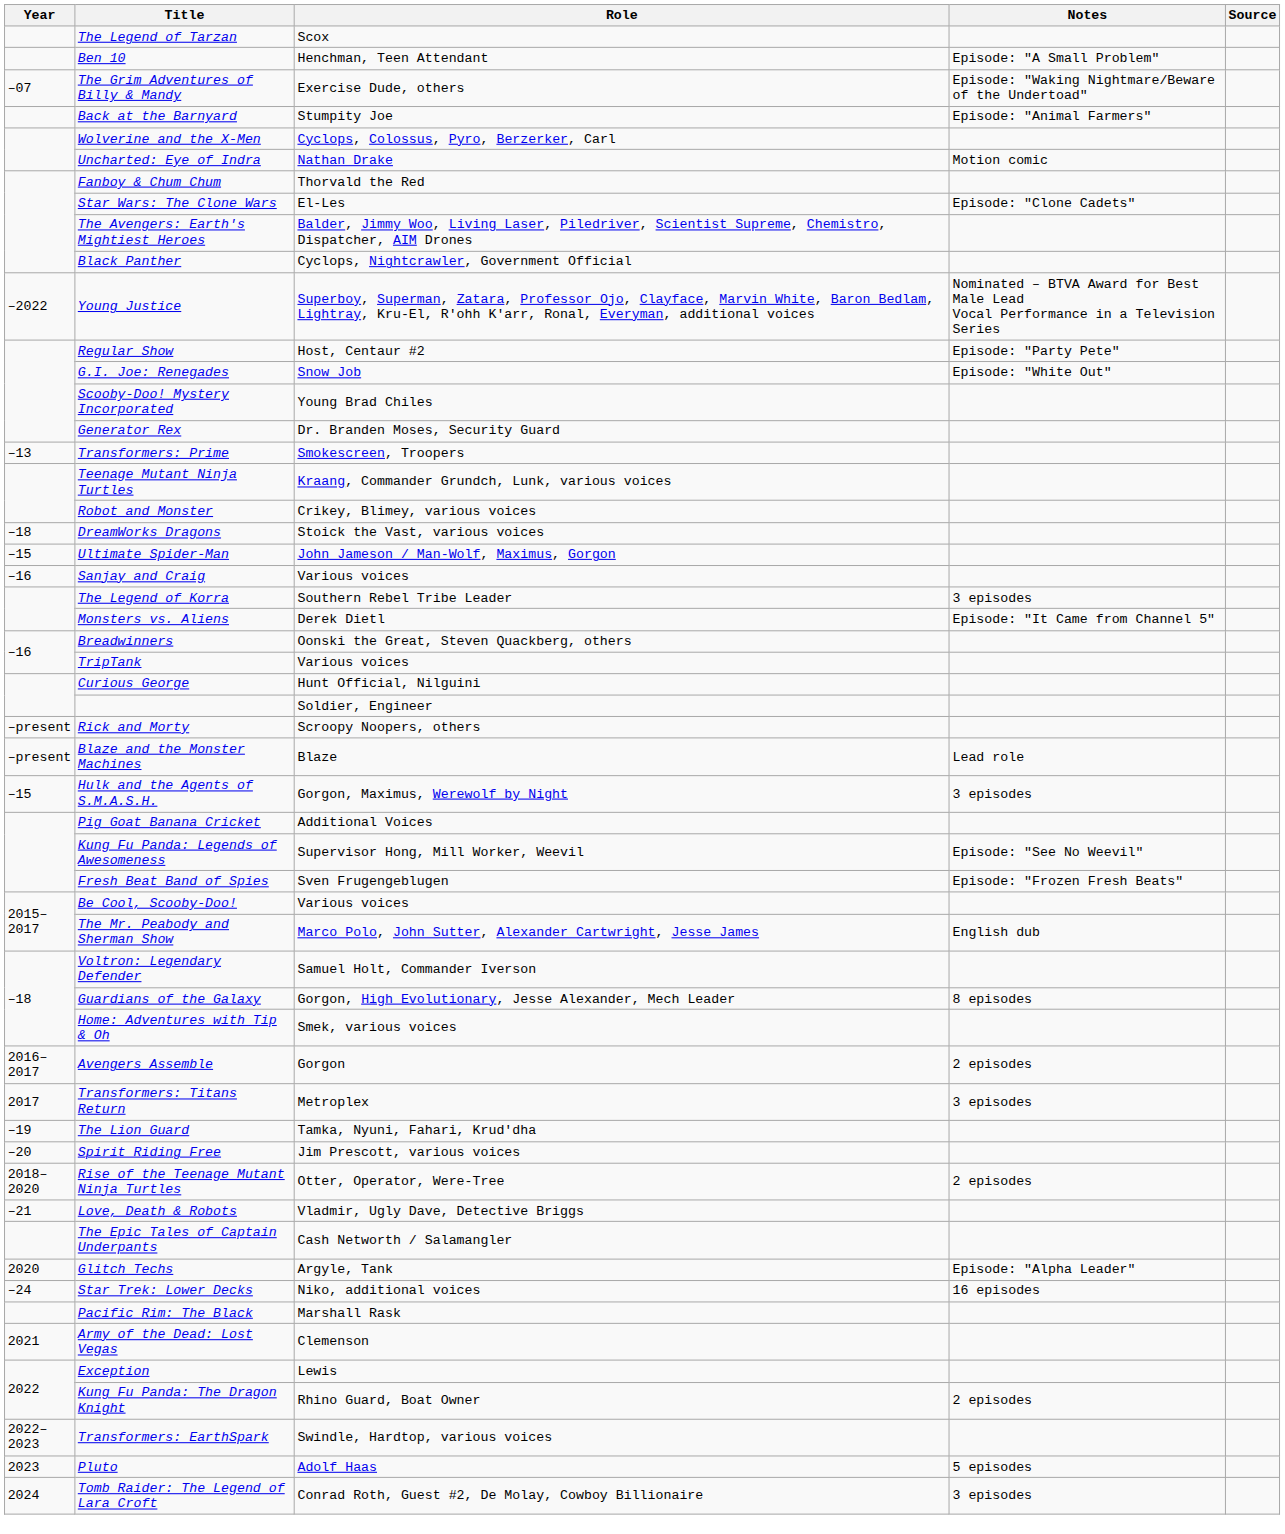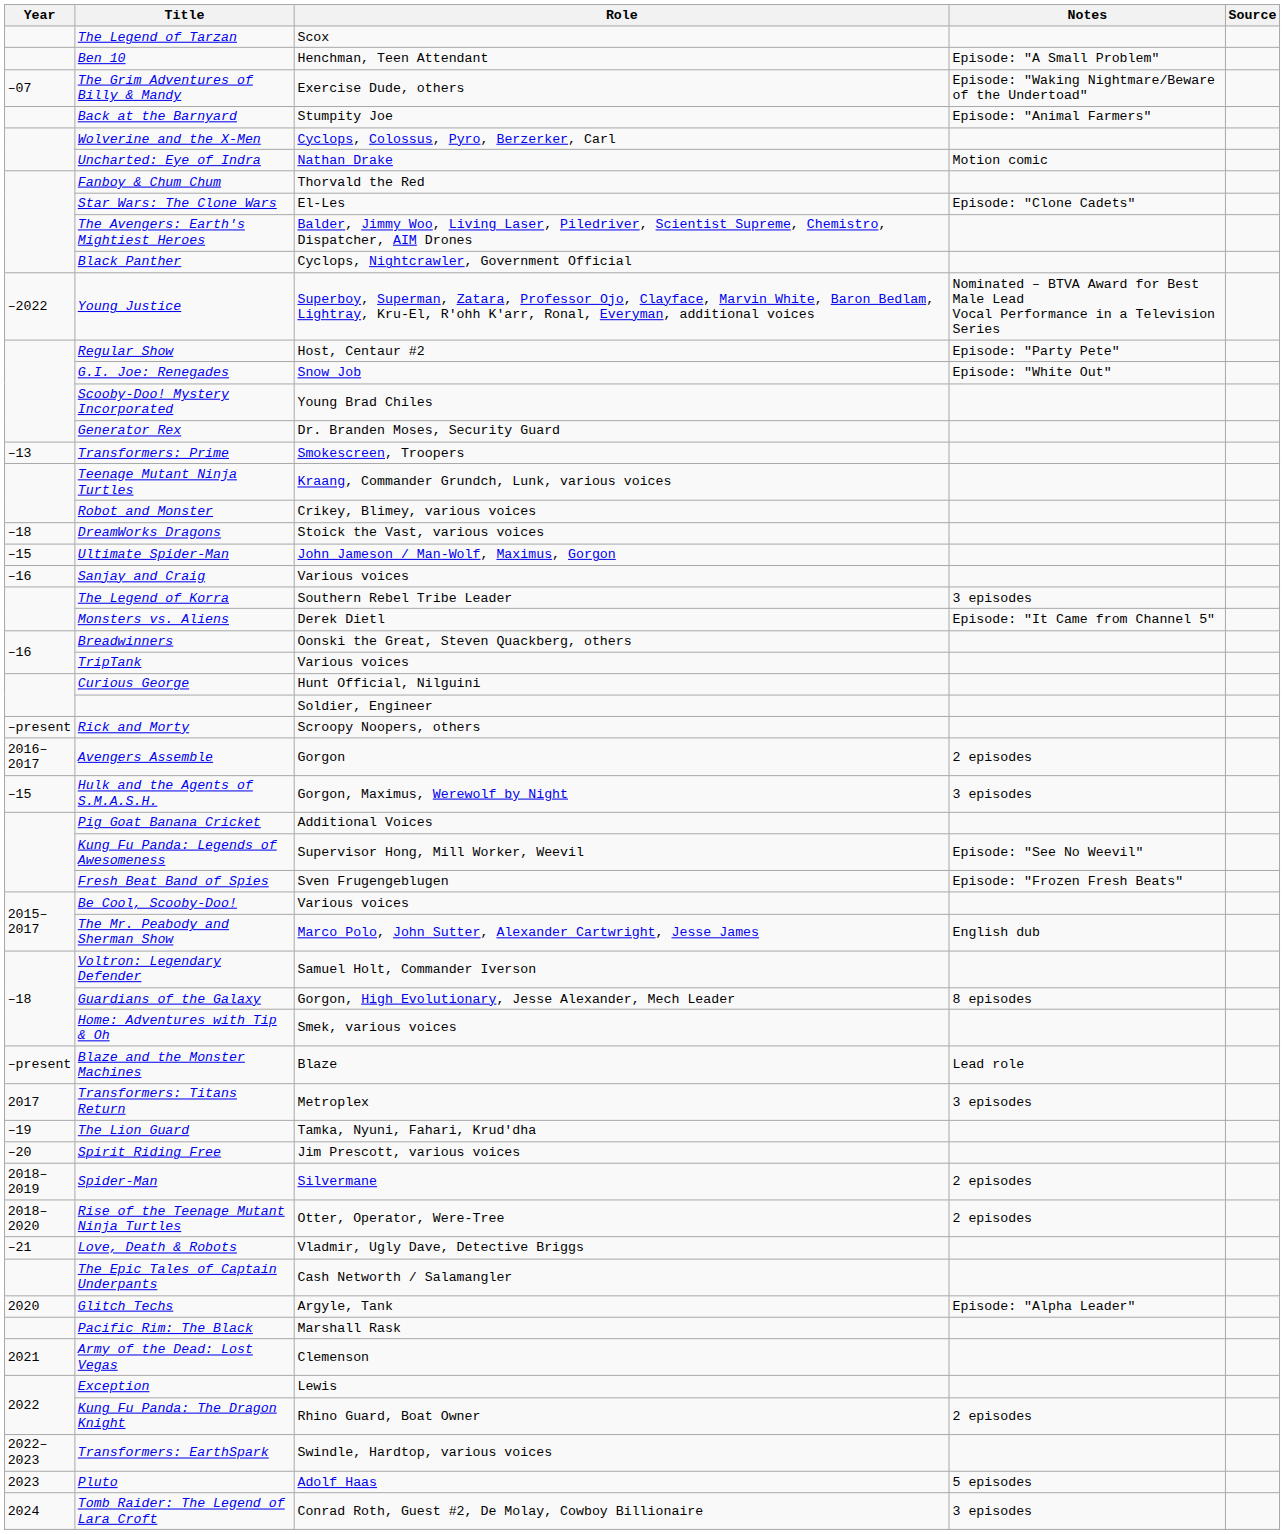 <table class="wikitable sortable">
 <tr>
 <th>Year</th>
 <th>Title</th>
 <th>Role</th>
 <th class="unsortable">Notes</th>
 <th class="unsortable">Source</th>
 </tr>
 <tr>
 <td></td>
 <td><em><a href='#'>The Legend of Tarzan</a></em></td>
 <td>Scox</td>
 <td> </td>
 <td> </td>
 </tr>
 <tr>
 <td></td>
 <td><em><a href='#'>Ben 10</a></em></td>
 <td>Henchman, Teen Attendant</td>
 <td>Episode: "A Small Problem"</td>
 <td></td>
 </tr>
 <tr>
 <td>–07</td>
 <td><em><a href='#'>The Grim Adventures of Billy & Mandy</a></em></td>
 <td>Exercise Dude, others</td>
 <td>Episode: "Waking Nightmare/Beware of the Undertoad"</td>
 <td> </td>
 </tr>
 <tr>
 <td></td>
 <td><em><a href='#'>Back at the Barnyard</a></em></td>
 <td>Stumpity Joe</td>
 <td>Episode: "Animal Farmers"</td>
 <td></td>
 </tr>
 <tr>
 <td rowspan="2"></td>
 <td><em><a href='#'>Wolverine and the X-Men</a></em></td>
 <td><a href='#'>Cyclops</a>, <a href='#'>Colossus</a>, <a href='#'>Pyro</a>, <a href='#'>Berzerker</a>, Carl</td>
 <td> </td>
 <td></td>
 </tr>
 <tr>
 <td><em><a href='#'>Uncharted: Eye of Indra</a></em></td>
 <td><a href='#'>Nathan Drake</a></td>
 <td>Motion comic</td>
 <td></td>
 </tr>
 <tr>
 <td rowspan="4"></td>
 <td><em><a href='#'>Fanboy & Chum Chum</a></em></td>
 <td>Thorvald the Red</td>
 <td></td>
 <td> </td>
 </tr>
 <tr>
 <td><em><a href='#'>Star Wars: The Clone Wars</a></em></td>
 <td>El-Les</td>
 <td>Episode: "Clone Cadets"</td>
 <td></td>
 </tr>
 <tr>
 <td><em><a href='#'>The Avengers: Earth's Mightiest Heroes</a></em></td>
 <td><a href='#'>Balder</a>, <a href='#'>Jimmy Woo</a>, <a href='#'>Living Laser</a>, <a href='#'>Piledriver</a>, <a href='#'>Scientist Supreme</a>, <a href='#'>Chemistro</a>, Dispatcher, <a href='#'>AIM</a> Drones</td>
 <td> </td>
 <td></td>
 </tr>
 <tr>
 <td><em><a href='#'>Black Panther</a></em></td>
 <td>Cyclops, <a href='#'>Nightcrawler</a>, Government Official</td>
 <td> </td>
 <td></td>
 </tr>
 <tr>
 <td>–2022</td>
 <td><em><a href='#'>Young Justice</a></em></td>
 <td><a href='#'>Superboy</a>, <a href='#'>Superman</a>, <a href='#'>Zatara</a>, <a href='#'>Professor Ojo</a>, <a href='#'>Clayface</a>, <a href='#'>Marvin White</a>, <a href='#'>Baron Bedlam</a>, <a href='#'>Lightray</a>, Kru-El, R'ohh K'arr, Ronal, <a href='#'>Everyman</a>, additional voices</td>
 <td>Nominated – BTVA Award for Best Male Lead<br>Vocal Performance in a Television Series</td>
 <td></td>
 </tr>
 <tr>
 <td rowspan="4"></td>
 <td><em><a href='#'>Regular Show</a></em></td>
 <td>Host, Centaur #2</td>
 <td>Episode: "Party Pete"</td>
 <td></td>
 </tr>
 <tr>
 <td><em><a href='#'>G.I. Joe: Renegades</a></em></td>
 <td><a href='#'>Snow Job</a></td>
 <td>Episode: "White Out"</td>
 <td></td>
 </tr>
 <tr>
 <td><em><a href='#'>Scooby-Doo! Mystery Incorporated</a></em></td>
 <td>Young Brad Chiles</td>
 <td></td>
 <td></td>
 </tr>
 <tr>
 <td><em><a href='#'>Generator Rex</a></em></td>
 <td>Dr. Branden Moses, Security Guard</td>
 <td></td>
 <td> </td>
 </tr>
 <tr>
 <td>–13</td>
 <td><em><a href='#'>Transformers: Prime</a></em></td>
 <td><a href='#'>Smokescreen</a>, Troopers</td>
 <td></td>
 <td></td>
 </tr>
 <tr>
 <td rowspan="2"></td>
 <td><em><a href='#'>Teenage Mutant Ninja Turtles</a></em></td>
 <td><a href='#'>Kraang</a>, Commander Grundch, Lunk, various voices</td>
 <td> </td>
 <td></td>
 </tr>
 <tr>
 <td><em><a href='#'>Robot and Monster</a></em></td>
 <td>Crikey, Blimey, various voices</td>
 <td> </td>
 <td></td>
 </tr>
 <tr>
 <td>–18</td>
 <td><em><a href='#'>DreamWorks Dragons</a></em></td>
 <td>Stoick the Vast, various voices</td>
 <td> </td>
 <td></td>
 </tr>
 <tr>
 <td>–15</td>
 <td><em><a href='#'>Ultimate Spider-Man</a></em></td>
 <td><a href='#'>John Jameson / Man-Wolf</a>, <a href='#'>Maximus</a>, <a href='#'>Gorgon</a></td>
 <td> </td>
 <td></td>
 </tr>
 <tr>
 <td>–16</td>
 <td><em><a href='#'>Sanjay and Craig</a></em></td>
 <td>Various voices</td>
 <td> </td>
 <td></td>
 </tr>
 <tr>
 <td rowspan="2"></td>
 <td><em><a href='#'>The Legend of Korra</a></em></td>
 <td>Southern Rebel Tribe Leader</td>
 <td>3 episodes</td>
 <td></td>
 </tr>
 <tr>
 <td><em><a href='#'>Monsters vs. Aliens</a></em></td>
 <td>Derek Dietl</td>
 <td>Episode: "It Came from Channel 5"</td>
 <td></td>
 </tr>
 <tr>
 <td rowspan="2">–16</td>
 <td><em><a href='#'>Breadwinners</a></em></td>
 <td>Oonski the Great, Steven Quackberg, others</td>
 <td> </td>
 <td></td>
 </tr>
 <tr>
 <td><em><a href='#'>TripTank</a></em></td>
 <td>Various voices</td>
 <td></td>
 <td></td>
 </tr>
 <tr>
 <td rowspan="2"></td>
 <td><em><a href='#'>Curious George</a></em></td>
 <td>Hunt Official, Nilguini</td>
 <td></td>
 <td> </td>
 </tr>
 <tr>
 <td></td>
 <td>Soldier, Engineer</td>
 <td></td>
 <td></td>
 </tr>
 <tr>
 <td>–present</td>
 <td><em><a href='#'>Rick and Morty</a></em></td>
 <td>Scroopy Noopers, others</td>
 <td></td>
 <td></td>
 </tr>
 <tr>
-<td>–present</td>
-<td><em><a href='#'>Blaze and the Monster Machines</a></em></td>
-<td>Blaze</td>
-<td>Lead role</td>
+<td>2016–2017</td>
+<td><em><a href='#'>Avengers Assemble</a></em></td>
+<td>Gorgon</td>
+<td>2 episodes</td>
 <td></td>
 </tr>
 <tr>
 <td>–15</td>
 <td><em><a href='#'>Hulk and the Agents of S.M.A.S.H.</a></em></td>
 <td>Gorgon, Maximus, <a href='#'>Werewolf by Night</a></td>
 <td>3 episodes</td>
 <td></td>
 </tr>
 <tr>
 <td rowspan="3"></td>
 <td><em><a href='#'>Pig Goat Banana Cricket</a></em></td>
 <td>Additional Voices</td>
 <td> </td>
 <td></td>
 </tr>
 <tr>
 <td><em><a href='#'>Kung Fu Panda: Legends of Awesomeness</a></em></td>
 <td>Supervisor Hong, Mill Worker, Weevil</td>
 <td>Episode: "See No Weevil"</td>
 <td></td>
 </tr>
 <tr>
 <td><em><a href='#'>Fresh Beat Band of Spies</a></em></td>
 <td>Sven Frugengeblugen</td>
 <td>Episode: "Frozen Fresh Beats"</td>
 <td></td>
 </tr>
 <tr>
 <td rowspan="2">2015–2017</td>
 <td><em><a href='#'>Be Cool, Scooby-Doo!</a></em></td>
 <td>Various voices</td>
 <td></td>
 <td></td>
 </tr>
 <tr>
 <td><em><a href='#'>The Mr. Peabody and Sherman Show</a></em></td>
 <td><a href='#'>Marco Polo</a>, <a href='#'>John Sutter</a>, <a href='#'>Alexander Cartwright</a>, <a href='#'>Jesse James</a></td>
 <td>English dub</td>
 <td></td>
 </tr>
 <tr>
 <td rowspan="3">–18</td>
 <td><em><a href='#'>Voltron: Legendary Defender</a></em></td>
 <td>Samuel Holt, Commander Iverson</td>
 <td> </td>
 <td></td>
 </tr>
 <tr>
 <td><em><a href='#'>Guardians of the Galaxy</a></em></td>
 <td>Gorgon, <a href='#'>High Evolutionary</a>, Jesse Alexander, Mech Leader</td>
 <td>8 episodes</td>
 <td></td>
 </tr>
 <tr>
 <td><em><a href='#'>Home: Adventures with Tip & Oh</a></em></td>
 <td>Smek, various voices</td>
 <td> </td>
 <td></td>
 </tr>
 <tr>
-<td>2016–2017</td>
-<td><em><a href='#'>Avengers Assemble</a></em></td>
-<td>Gorgon</td>
-<td>2 episodes</td>
+<td>–present</td>
+<td><em><a href='#'>Blaze and the Monster Machines</a></em></td>
+<td>Blaze</td>
+<td>Lead role</td>
 <td></td>
 </tr>
 <tr>
 <td>2017</td>
 <td><em><a href='#'>Transformers: Titans Return</a></em></td>
 <td>Metroplex</td>
 <td>3 episodes</td>
 <td></td>
 </tr>
 <tr>
 <td>–19</td>
 <td><em><a href='#'>The Lion Guard</a></em></td>
 <td>Tamka, Nyuni, Fahari, Krud'dha</td>
 <td></td>
 <td></td>
 </tr>
 <tr>
 <td>–20</td>
 <td><em><a href='#'>Spirit Riding Free</a></em></td>
 <td>Jim Prescott, various voices</td>
 <td></td>
+<td></td>
+</tr>
+<tr>
+<td>2018–2019</td>
+<td><em><a href='#'>Spider-Man</a></em></td>
+<td><a href='#'>Silvermane</a></td>
+<td>2 episodes</td>
 <td></td>
 </tr>
 <tr>
 <td>2018–2020</td>
 <td><em><a href='#'>Rise of the Teenage Mutant Ninja Turtles</a></em></td>
 <td>Otter, Operator, Were-Tree</td>
 <td>2 episodes</td>
 <td></td>
 </tr>
 <tr>
 <td>–21</td>
 <td><em><a href='#'>Love, Death & Robots</a></em></td>
 <td>Vladmir, Ugly Dave, Detective Briggs</td>
 <td></td>
 <td></td>
 </tr>
 <tr>
 <td></td>
 <td><em><a href='#'>The Epic Tales of Captain Underpants</a></em></td>
 <td>Cash Networth / Salamangler</td>
 <td></td>
 <td></td>
 </tr>
 <tr>
 <td>2020</td>
 <td><em><a href='#'>Glitch Techs</a></em></td>
 <td>Argyle, Tank</td>
 <td>Episode: "Alpha Leader"</td>
-<td></td>
-</tr>
-<tr>
-<td>–24</td>
-<td><em><a href='#'>Star Trek: Lower Decks</a></em></td>
-<td>Niko, additional voices</td>
-<td>16 episodes</td>
 <td></td>
 </tr>
 <tr>
 <td></td>
 <td><em><a href='#'>Pacific Rim: The Black</a></em></td>
 <td>Marshall Rask</td>
 <td></td>
 <td></td>
 </tr>
 <tr>
 <td>2021</td>
 <td><em><a href='#'>Army of the Dead: Lost Vegas</a></em></td>
 <td>Clemenson</td>
 <td></td>
 <td></td>
 </tr>
 <tr>
 <td rowspan="2">2022</td>
 <td><em><a href='#'>Exception</a></em></td>
 <td>Lewis</td>
 <td></td>
 <td></td>
 </tr>
 <tr>
 <td><em><a href='#'>Kung Fu Panda: The Dragon Knight</a></em></td>
 <td>Rhino Guard, Boat Owner</td>
 <td>2 episodes</td>
 <td></td>
 </tr>
 <tr>
 <td>2022–2023</td>
 <td><em><a href='#'>Transformers: EarthSpark</a></em></td>
 <td>Swindle, Hardtop, various voices</td>
 <td></td>
 <td></td>
 </tr>
 <tr>
 <td>2023</td>
 <td><em><a href='#'>Pluto</a></em></td>
 <td><a href='#'>Adolf Haas</a></td>
 <td>5 episodes</td>
 <td></td>
 </tr>
 <tr>
 <td>2024</td>
 <td><em><a href='#'>Tomb Raider: The Legend of Lara Croft</a></em></td>
 <td>Conrad Roth, Guest #2, De Molay, Cowboy Billionaire</td>
 <td>3 episodes</td>
 <td></td>
 </tr>
 </table>
